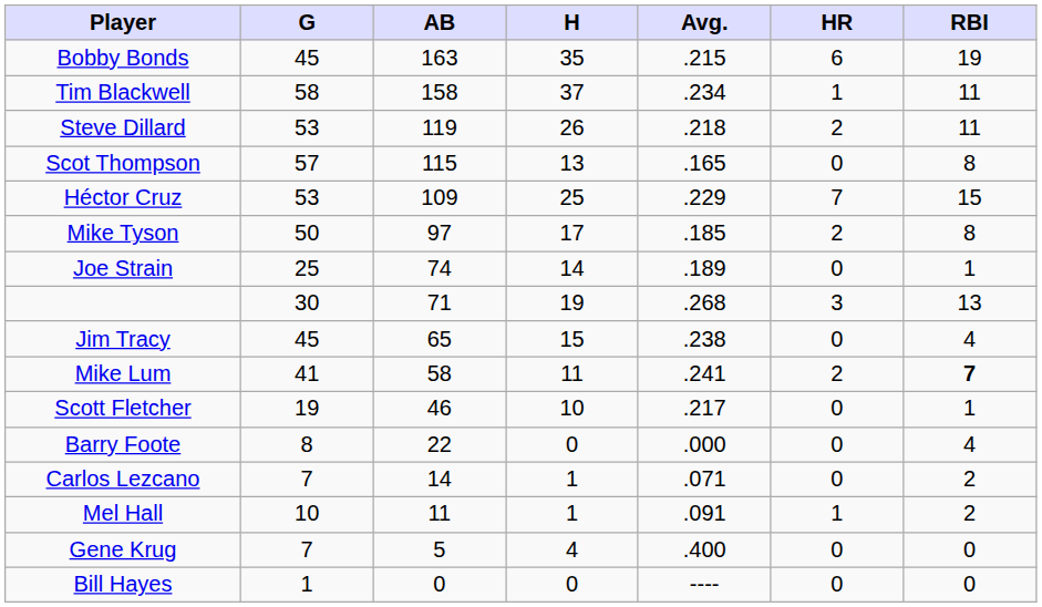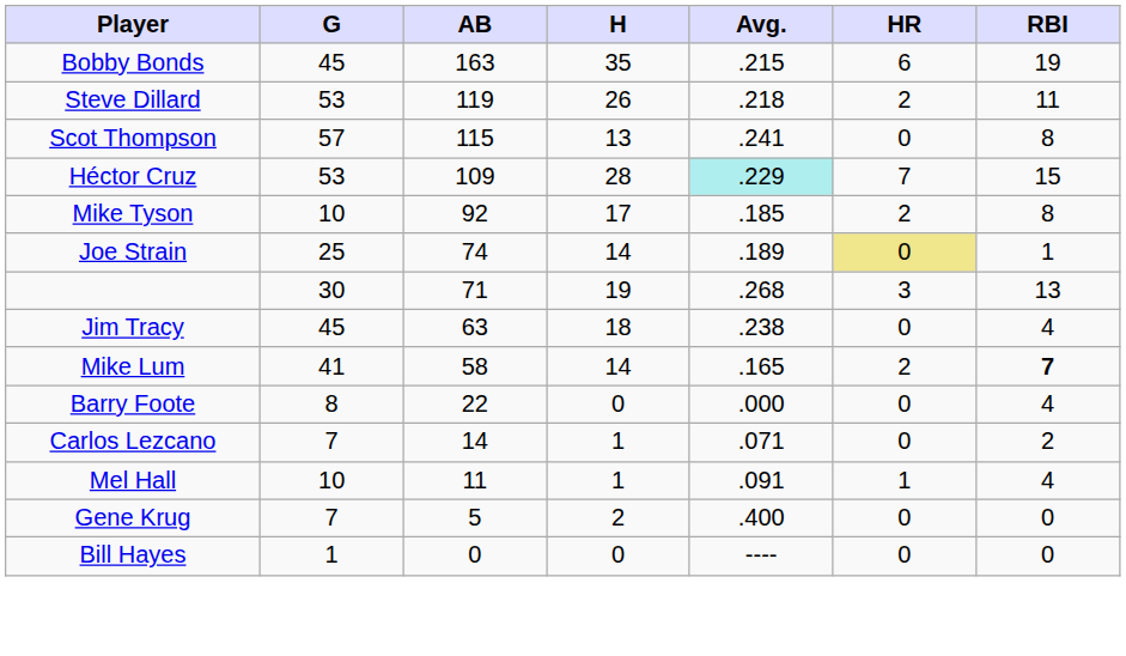 <table class="wikitable sortable">
 <tr>
 <th style="background:#ddf; width:16%;">Player</th>
 <th style="background:#ddf; width:9%;">G</th>
 <th style="background:#ddf; width:9%;">AB</th>
 <th style="background:#ddf; width:9%;">H</th>
 <th style="background:#ddf; width:9%;">Avg.</th>
 <th style="background:#ddf; width:9%;">HR</th>
 <th style="background:#ddf; width:9%;">RBI</th>
 </tr>
 <tr style="text-align:center;">
 <td><a href='#'>Bobby Bonds</a></td>
 <td>45</td>
 <td>163</td>
 <td>35</td>
 <td>.215</td>
 <td>6</td>
 <td>19</td>
 </tr>
 <tr align=center>
-<td><a href='#'>Tim Blackwell</a></td>
-<td>58</td>
-<td>158</td>
-<td>37</td>
-<td>.234</td>
-<td>1</td>
-<td>11</td>
-</tr>
-<tr align=center>
 <td><a href='#'>Steve Dillard</a></td>
 <td>53</td>
 <td>119</td>
 <td>26</td>
 <td>.218</td>
 <td>2</td>
 <td>11</td>
 </tr>
 <tr align=center>
 <td><a href='#'>Scot Thompson</a></td>
 <td>57</td>
 <td>115</td>
 <td>13</td>
-<td>.165</td>
+<td>.241</td>
 <td>0</td>
 <td>8</td>
 </tr>
 <tr align=center>
 <td><a href='#'>Héctor Cruz</a></td>
 <td>53</td>
 <td>109</td>
-<td>25</td>
-<td>.229</td>
+<td>28</td>
+<td style="background: paleturquoise;">.229</td>
 <td>7</td>
 <td>15</td>
 </tr>
 <tr align=center>
 <td><a href='#'>Mike Tyson</a></td>
-<td>50</td>
-<td>97</td>
+<td>10</td>
+<td>92</td>
 <td>17</td>
 <td>.185</td>
 <td>2</td>
 <td>8</td>
 </tr>
 <tr align=center>
 <td><a href='#'>Joe Strain</a></td>
 <td>25</td>
 <td>74</td>
 <td>14</td>
 <td>.189</td>
-<td>0</td>
+<td style="background: khaki;">0</td>
 <td>1</td>
 </tr>
 <tr align=center>
 <td></td>
 <td>30</td>
 <td>71</td>
 <td>19</td>
 <td>.268</td>
 <td>3</td>
 <td>13</td>
 </tr>
 <tr align=center>
 <td><a href='#'>Jim Tracy</a></td>
 <td>45</td>
-<td>65</td>
-<td>15</td>
+<td>63</td>
+<td>18</td>
 <td>.238</td>
 <td>0</td>
 <td>4</td>
 </tr>
 <tr align=center>
 <td><a href='#'>Mike Lum</a></td>
 <td>41</td>
 <td>58</td>
-<td>11</td>
-<td>.241</td>
+<td>14</td>
+<td>.165</td>
 <td>2</td>
 <td><strong>7</strong></td>
-</tr>
-<tr align=center>
-<td><a href='#'>Scott Fletcher</a></td>
-<td>19</td>
-<td>46</td>
-<td>10</td>
-<td>.217</td>
-<td>0</td>
-<td>1</td>
 </tr>
 <tr align=center>
 <td><a href='#'>Barry Foote</a></td>
 <td>8</td>
 <td>22</td>
 <td>0</td>
 <td>.000</td>
 <td>0</td>
 <td>4</td>
 </tr>
 <tr align=center>
 <td><a href='#'>Carlos Lezcano</a></td>
 <td>7</td>
 <td>14</td>
 <td>1</td>
 <td>.071</td>
 <td>0</td>
 <td>2</td>
 </tr>
 <tr align=center>
 <td><a href='#'>Mel Hall</a></td>
 <td>10</td>
 <td>11</td>
 <td>1</td>
 <td>.091</td>
 <td>1</td>
-<td>2</td>
+<td>4</td>
 </tr>
 <tr align=center>
 <td><a href='#'>Gene Krug</a></td>
 <td>7</td>
 <td>5</td>
-<td>4</td>
+<td>2</td>
 <td>.400</td>
 <td>0</td>
 <td>0</td>
 </tr>
 <tr align=center>
 <td><a href='#'>Bill Hayes</a></td>
 <td>1</td>
 <td>0</td>
 <td>0</td>
 <td>----</td>
 <td>0</td>
 <td>0</td>
 </tr>
 </table>
